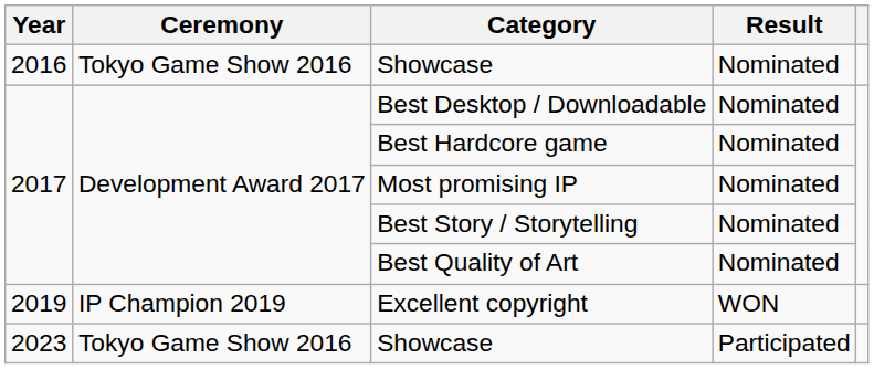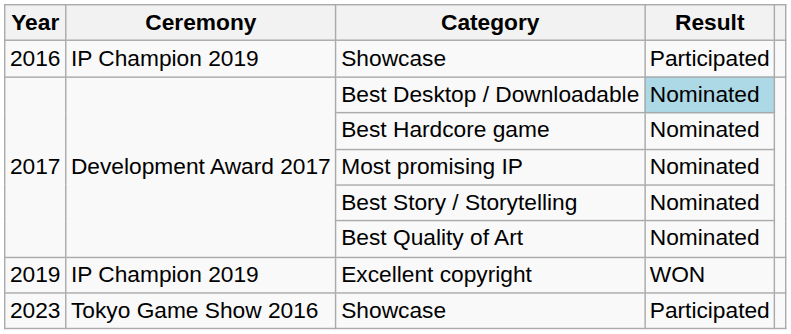 <table class="wikitable">
 <tr>
 <th>Year</th>
 <th>Ceremony</th>
 <th>Category</th>
 <th>Result</th>
 <th></th>
 </tr>
 <tr>
 <td>2016</td>
-<td>Tokyo Game Show 2016</td>
+<td>IP Champion 2019</td>
 <td>Showcase</td>
-<td>Nominated</td>
+<td>Participated</td>
 <td></td>
 </tr>
 <tr>
 <td rowspan="5">2017</td>
 <td rowspan="5">Development Award 2017</td>
 <td>Best Desktop / Downloadable</td>
-<td>Nominated</td>
+<td style="background: lightblue;">Nominated</td>
 <td rowspan="5"></td>
 </tr>
 <tr>
 <td>Best Hardcore game</td>
 <td>Nominated</td>
 </tr>
 <tr>
 <td>Most promising IP</td>
 <td>Nominated</td>
 </tr>
 <tr>
 <td>Best Story / Storytelling</td>
 <td>Nominated</td>
 </tr>
 <tr>
 <td>Best Quality of Art</td>
 <td>Nominated</td>
 </tr>
 <tr>
 <td>2019</td>
 <td>IP Champion 2019</td>
 <td>Excellent copyright</td>
 <td>WON</td>
 <td></td>
 </tr>
 <tr>
 <td>2023</td>
 <td>Tokyo Game Show 2016</td>
 <td>Showcase</td>
 <td>Participated</td>
 <td></td>
 </tr>
 </table>
